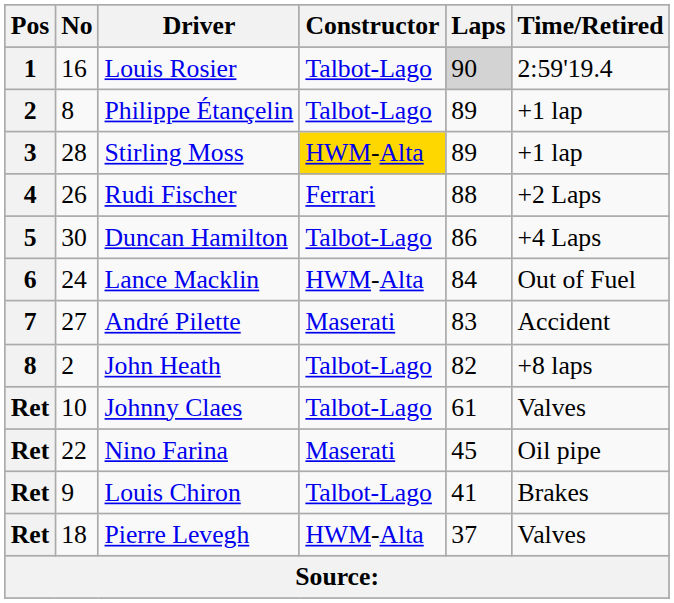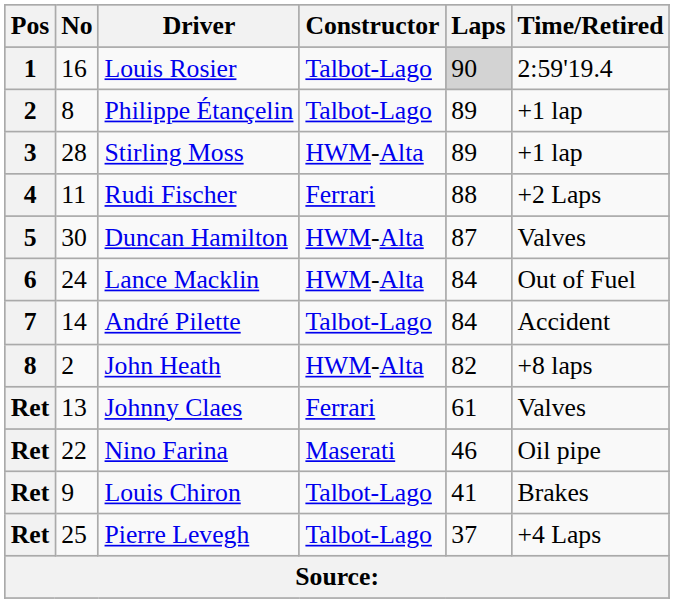 <table class="wikitable" style="font-size: 95%">
 <tr>
 <th>Pos</th>
 <th>No</th>
 <th>Driver</th>
 <th>Constructor</th>
 <th>Laps</th>
 <th>Time/Retired</th>
 </tr>
 <tr>
 <th>1</th>
 <td>16</td>
 <td> <a href='#'>Louis Rosier</a></td>
 <td><a href='#'>Talbot-Lago</a></td>
 <td style="background: lightgrey;">90</td>
 <td>2:59'19.4</td>
 </tr>
 <tr>
 <th>2</th>
 <td>8</td>
 <td> <a href='#'>Philippe Étançelin</a></td>
 <td><a href='#'>Talbot-Lago</a></td>
 <td>89</td>
 <td>+1 lap</td>
 </tr>
 <tr>
 <th>3</th>
 <td>28</td>
 <td> <a href='#'>Stirling Moss</a></td>
-<td style="background: gold;"><a href='#'>HWM</a>-<a href='#'>Alta</a></td>
+<td><a href='#'>HWM</a>-<a href='#'>Alta</a></td>
 <td>89</td>
 <td>+1 lap</td>
 </tr>
 <tr>
 <th>4</th>
-<td>26</td>
+<td>11</td>
 <td> <a href='#'>Rudi Fischer</a></td>
 <td><a href='#'>Ferrari</a></td>
 <td>88</td>
 <td>+2 Laps</td>
 </tr>
 <tr>
 <th>5</th>
 <td>30</td>
 <td> <a href='#'>Duncan Hamilton</a></td>
-<td><a href='#'>Talbot-Lago</a></td>
-<td>86</td>
-<td>+4 Laps</td>
+<td><a href='#'>HWM</a>-<a href='#'>Alta</a></td>
+<td>87</td>
+<td>Valves</td>
 </tr>
 <tr>
 <th>6</th>
 <td>24</td>
 <td> <a href='#'>Lance Macklin</a></td>
 <td><a href='#'>HWM</a>-<a href='#'>Alta</a></td>
 <td>84</td>
 <td>Out of Fuel</td>
 </tr>
 <tr>
 <th>7</th>
-<td>27</td>
+<td>14</td>
 <td> <a href='#'>André Pilette</a></td>
-<td><a href='#'>Maserati</a></td>
-<td>83</td>
+<td><a href='#'>Talbot-Lago</a></td>
+<td>84</td>
 <td>Accident</td>
 </tr>
 <tr>
 <th>8</th>
 <td>2</td>
 <td> <a href='#'>John Heath</a></td>
-<td><a href='#'>Talbot-Lago</a></td>
+<td><a href='#'>HWM</a>-<a href='#'>Alta</a></td>
 <td>82</td>
 <td>+8 laps</td>
 </tr>
 <tr>
 <th>Ret</th>
-<td>10</td>
+<td>13</td>
 <td> <a href='#'>Johnny Claes</a></td>
-<td><a href='#'>Talbot-Lago</a></td>
+<td><a href='#'>Ferrari</a></td>
 <td>61</td>
 <td>Valves</td>
 </tr>
 <tr>
 <th>Ret</th>
 <td>22</td>
 <td> <a href='#'>Nino Farina</a></td>
 <td><a href='#'>Maserati</a></td>
-<td>45</td>
+<td>46</td>
 <td>Oil pipe</td>
 </tr>
 <tr>
 <th>Ret</th>
 <td>9</td>
 <td> <a href='#'>Louis Chiron</a></td>
 <td><a href='#'>Talbot-Lago</a></td>
 <td>41</td>
 <td>Brakes</td>
 </tr>
 <tr>
 <th>Ret</th>
-<td>18</td>
+<td>25</td>
 <td> <a href='#'>Pierre Levegh</a></td>
-<td><a href='#'>HWM</a>-<a href='#'>Alta</a></td>
+<td><a href='#'>Talbot-Lago</a></td>
 <td>37</td>
-<td>Valves</td>
+<td>+4 Laps</td>
 </tr>
 <tr>
 <th colspan=8>Source:</th>
 </tr>
 </table>
